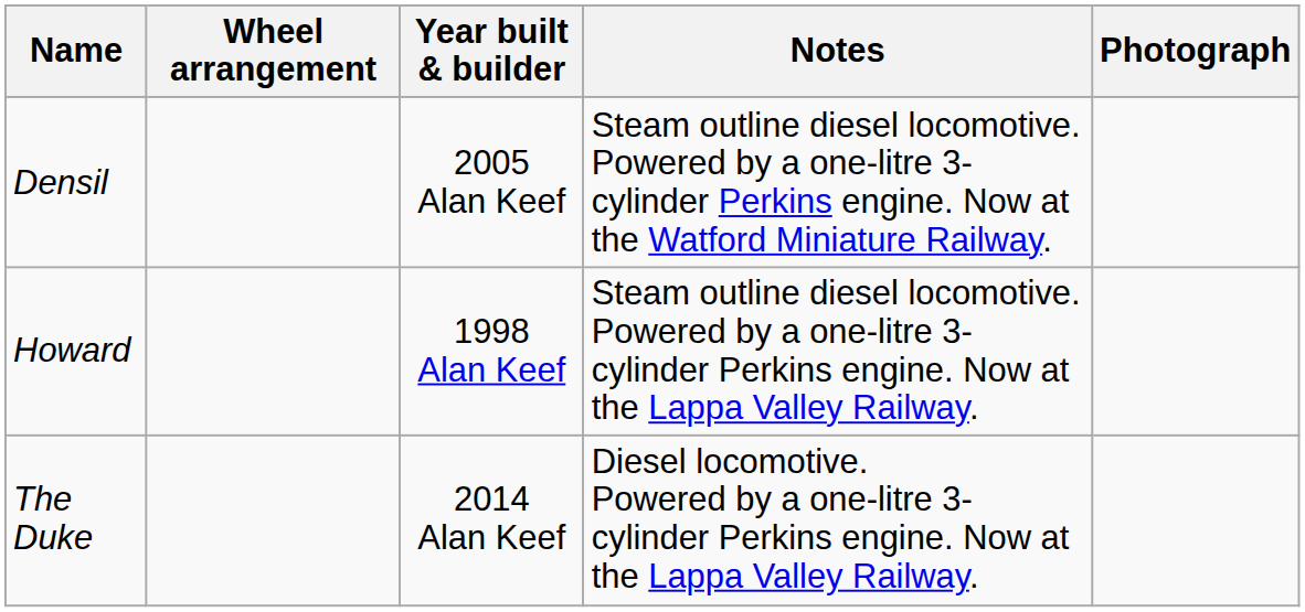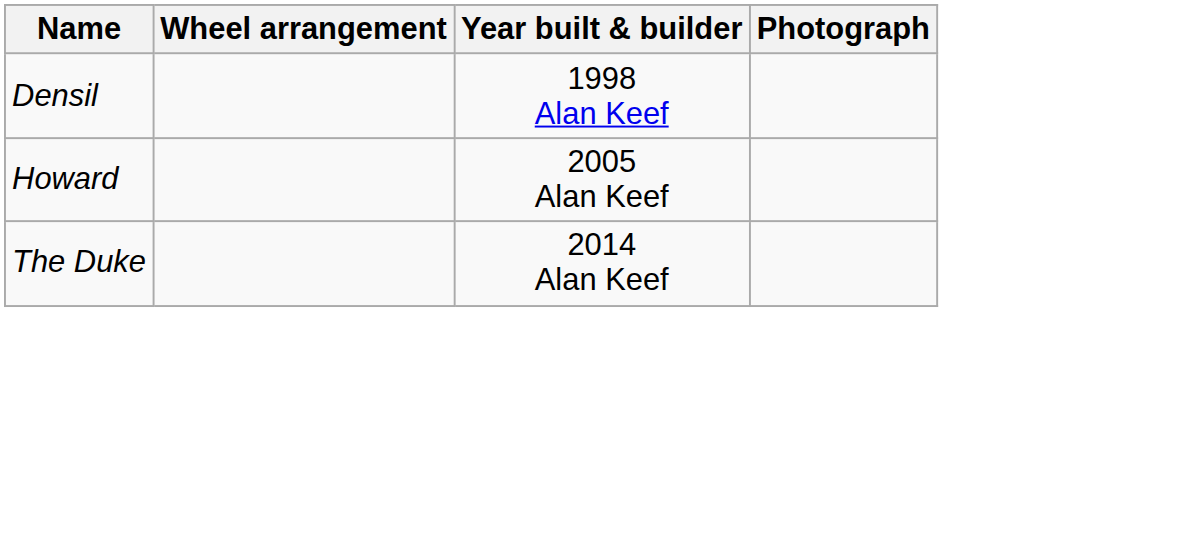 <table class="wikitable">
 <tr>
 <th>Name</th>
 <th>Wheel arrangement</th>
 <th>Year built & builder</th>
-<th>Notes</th>
 <th>Photograph</th>
 </tr>
 <tr>
 <td><em>Densil</em></td>
 <td align="center"></td>
-<td align="center">2005<br>Alan Keef</td>
-<td>Steam outline diesel locomotive.<br>Powered by a one-litre 3-cylinder <a href='#'>Perkins</a> engine.  Now at the <a href='#'>Watford Miniature Railway</a>.</td>
+<td align="center">1998<br><a href='#'>Alan Keef</a></td>
 <td></td>
 </tr>
 <tr>
 <td><em>Howard</em></td>
 <td align="center"></td>
-<td align="center">1998<br><a href='#'>Alan Keef</a></td>
-<td>Steam outline diesel locomotive.<br>Powered by a one-litre 3-cylinder Perkins engine.  Now at the <a href='#'>Lappa Valley Railway</a>.</td>
+<td align="center">2005<br>Alan Keef</td>
 <td></td>
 </tr>
 <tr>
 <td><em>The Duke</em></td>
 <td align="center"></td>
 <td align="center">2014<br>Alan Keef</td>
-<td>Diesel locomotive.<br>Powered by a one-litre 3-cylinder Perkins engine.  Now at the <a href='#'>Lappa Valley Railway</a>.</td>
 <td></td>
 </tr>
 </table>
